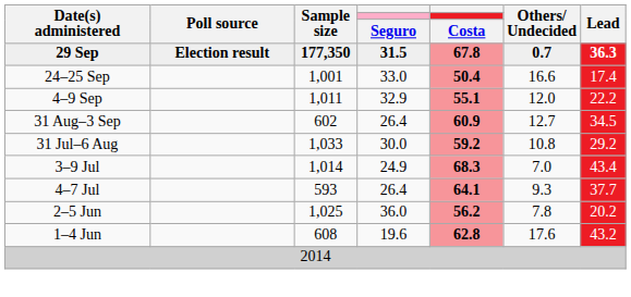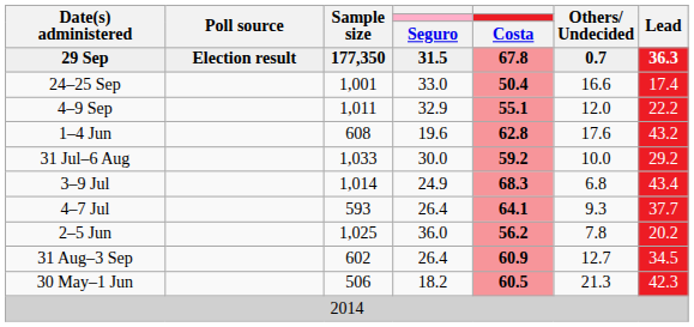 <table class="wikitable" style="text-align:center;font-size:87%;line-height:14px;">
 <tr bgcolor=lightgray>
 <th rowspan=3 width=125px>Date(s)<br>administered</th>
 <th rowspan=3 width=125px>Poll source</th>
 <th rowspan=3 width=50px>Sample size</th>
 <th width=60px></th>
 <th width=60px></th>
 <th rowspan=3 width=60px>Others/<br>Undecided</th>
 <th style="width:35px;" rowspan="3">Lead</th>
 </tr>
 <tr>
 <td bgcolor=#ffaec9></td>
 <td bgcolor=#ed1c24></td>
 </tr>
 <tr>
 <th><a href='#'>Seguro</a></th>
 <th><a href='#'>Costa</a></th>
 </tr>
 <tr style="background:#EFEFEF; font-weight:bold;">
 <td align="center">29 Sep</td>
 <td align="center">Election result</td>
 <td align="center">177,350</td>
 <td align="center">31.5</td>
 <td style="background:#f7959a">67.8</td>
 <td align="center">0.7</td>
 <td style="background:#ed1c24; color:white">36.3</td>
 </tr>
 <tr>
 <td style="text-align:center;">24–25 Sep</td>
 <td style="text-align:center;"></td>
 <td align="center">1,001</td>
 <td style="text-align:center;">33.0</td>
 <td style="background:#f7959a"><strong>50.4</strong></td>
 <td style="text-align:center;">16.6</td>
 <td style="background:#ed1c24; color:white;">17.4</td>
 </tr>
 <tr>
 <td style="text-align:center;">4–9 Sep</td>
 <td style="text-align:center;"></td>
 <td align="center">1,011</td>
 <td style="text-align:center;">32.9</td>
 <td style="background:#f7959a"><strong>55.1</strong></td>
 <td style="text-align:center;">12.0</td>
 <td style="background:#ed1c24; color:white;">22.2</td>
 </tr>
 <tr>
-<td style="text-align:center;">31 Aug–3 Sep</td>
+<td style="text-align:center;">1–4 Jun</td>
 <td style="text-align:center;"></td>
-<td align="center">602</td>
-<td style="text-align:center;">26.4</td>
-<td style="background:#f7959a"><strong>60.9</strong></td>
-<td style="text-align:center;">12.7</td>
-<td style="background:#ed1c24; color:white;">34.5</td>
+<td align="center">608</td>
+<td style="text-align:center;">19.6</td>
+<td style="background:#f7959a"><strong>62.8</strong></td>
+<td style="text-align:center;">17.6</td>
+<td style="background:#ed1c24; color:white;">43.2</td>
 </tr>
 <tr>
 <td style="text-align:center;">31 Jul–6 Aug</td>
 <td style="text-align:center;"></td>
 <td align="center">1,033</td>
 <td style="text-align:center;">30.0</td>
 <td style="background:#f7959a"><strong>59.2</strong></td>
-<td style="text-align:center;">10.8</td>
+<td style="text-align:center;">10.0</td>
 <td style="background:#ed1c24; color:white;">29.2</td>
 </tr>
 <tr>
 <td style="text-align:center;">3–9 Jul</td>
 <td style="text-align:center;"></td>
 <td align="center">1,014</td>
 <td style="text-align:center;">24.9</td>
 <td style="background:#f7959a"><strong>68.3</strong></td>
-<td style="text-align:center;">7.0</td>
+<td style="text-align:center;">6.8</td>
 <td style="background:#ed1c24; color:white;">43.4</td>
 </tr>
 <tr>
 <td style="text-align:center;">4–7 Jul</td>
 <td style="text-align:center;"></td>
 <td align="center">593</td>
 <td style="text-align:center;">26.4</td>
 <td style="background:#f7959a"><strong>64.1</strong></td>
 <td style="text-align:center;">9.3</td>
 <td style="background:#ed1c24; color:white;">37.7</td>
 </tr>
 <tr>
 <td style="text-align:center;">2–5 Jun</td>
 <td style="text-align:center;"></td>
 <td align="center">1,025</td>
 <td style="text-align:center;">36.0</td>
 <td style="background:#f7959a"><strong>56.2</strong></td>
 <td style="text-align:center;">7.8</td>
 <td style="background:#ed1c24; color:white;">20.2</td>
 </tr>
 <tr>
-<td style="text-align:center;">1–4 Jun</td>
+<td style="text-align:center;">31 Aug–3 Sep</td>
 <td style="text-align:center;"></td>
-<td align="center">608</td>
-<td style="text-align:center;">19.6</td>
-<td style="background:#f7959a"><strong>62.8</strong></td>
-<td style="text-align:center;">17.6</td>
-<td style="background:#ed1c24; color:white;">43.2</td>
+<td align="center">602</td>
+<td style="text-align:center;">26.4</td>
+<td style="background:#f7959a"><strong>60.9</strong></td>
+<td style="text-align:center;">12.7</td>
+<td style="background:#ed1c24; color:white;">34.5</td>
+</tr>
+<tr>
+<td style="text-align:center;">30 May–1 Jun</td>
+<td style="text-align:center;"></td>
+<td align="center">506</td>
+<td style="text-align:center;">18.2</td>
+<td style="background:#f7959a"><strong>60.5</strong></td>
+<td style="text-align:center;">21.3</td>
+<td style="background:#ed1c24; color:white;">42.3</td>
 </tr>
 <tr>
 <td colspan="7" style="background:#D0D0D0; color:black">2014</td>
 </tr>
 </table>
